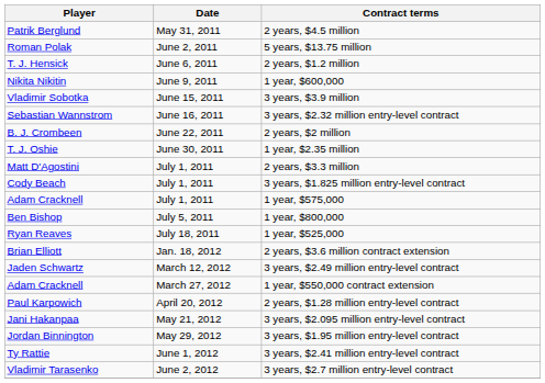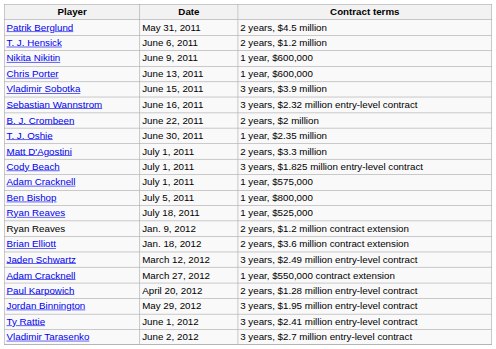 <table class="wikitable" style="border-collapse: collapse; width: 50em; padding: 3;">
 <tr>
 <th>Player</th>
 <th>Date</th>
 <th>Contract terms</th>
 </tr>
 <tr>
 <td><a href='#'>Patrik Berglund</a></td>
 <td>May 31, 2011</td>
 <td>2 years, $4.5 million</td>
 </tr>
 <tr>
-<td><a href='#'>Roman Polak</a></td>
-<td>June 2, 2011</td>
-<td>5 years, $13.75 million</td>
-</tr>
-<tr>
 <td><a href='#'>T. J. Hensick</a></td>
 <td>June 6, 2011</td>
 <td>2 years, $1.2 million</td>
 </tr>
 <tr>
 <td><a href='#'>Nikita Nikitin</a></td>
 <td>June 9, 2011</td>
+<td>1 year, $600,000</td>
+</tr>
+<tr>
+<td><a href='#'>Chris Porter</a></td>
+<td>June 13, 2011</td>
 <td>1 year, $600,000</td>
 </tr>
 <tr>
 <td><a href='#'>Vladimir Sobotka</a></td>
 <td>June 15, 2011</td>
 <td>3 years, $3.9 million</td>
 </tr>
 <tr>
 <td><a href='#'>Sebastian Wannstrom</a></td>
 <td>June 16, 2011</td>
 <td>3 years, $2.32 million entry-level contract</td>
 </tr>
 <tr>
 <td><a href='#'>B. J. Crombeen</a></td>
 <td>June 22, 2011</td>
 <td>2 years, $2 million</td>
 </tr>
 <tr>
 <td><a href='#'>T. J. Oshie</a></td>
 <td>June 30, 2011</td>
 <td>1 year, $2.35 million</td>
 </tr>
 <tr>
 <td><a href='#'>Matt D'Agostini</a></td>
 <td>July 1, 2011</td>
 <td>2 years, $3.3 million</td>
 </tr>
 <tr>
 <td><a href='#'>Cody Beach</a></td>
 <td>July 1, 2011</td>
 <td>3 years, $1.825 million entry-level contract</td>
 </tr>
 <tr>
 <td><a href='#'>Adam Cracknell</a></td>
 <td>July 1, 2011</td>
 <td>1 year, $575,000</td>
 </tr>
 <tr>
 <td><a href='#'>Ben Bishop</a></td>
 <td>July 5, 2011</td>
 <td>1 year, $800,000</td>
 </tr>
 <tr>
 <td><a href='#'>Ryan Reaves</a></td>
 <td>July 18, 2011</td>
 <td>1 year, $525,000</td>
 </tr>
 <tr>
+<td>Ryan Reaves</td>
+<td>Jan. 9, 2012</td>
+<td>2 years, $1.2 million contract extension</td>
+</tr>
+<tr>
 <td><a href='#'>Brian Elliott</a></td>
 <td>Jan. 18, 2012</td>
 <td>2 years, $3.6 million contract extension</td>
 </tr>
 <tr>
 <td><a href='#'>Jaden Schwartz</a></td>
 <td>March 12, 2012</td>
 <td>3 years, $2.49 million entry-level contract</td>
 </tr>
 <tr>
 <td><a href='#'>Adam Cracknell</a></td>
 <td>March 27, 2012</td>
 <td>1 year, $550,000 contract extension</td>
 </tr>
 <tr>
 <td><a href='#'>Paul Karpowich</a></td>
 <td>April 20, 2012</td>
 <td>2 years, $1.28 million entry-level contract</td>
 </tr>
 <tr>
-<td><a href='#'>Jani Hakanpaa</a></td>
-<td>May 21, 2012</td>
-<td>3 years, $2.095 million entry-level contract</td>
-</tr>
-<tr>
 <td><a href='#'>Jordan Binnington</a></td>
 <td>May 29, 2012</td>
 <td>3 years, $1.95 million entry-level contract</td>
 </tr>
 <tr>
 <td><a href='#'>Ty Rattie</a></td>
 <td>June 1, 2012</td>
 <td>3 years, $2.41 million entry-level contract</td>
 </tr>
 <tr>
 <td><a href='#'>Vladimir Tarasenko</a></td>
 <td>June 2, 2012</td>
 <td>3 years, $2.7 million entry-level contract</td>
 </tr>
 <tr>
 </tr>
 </table>
